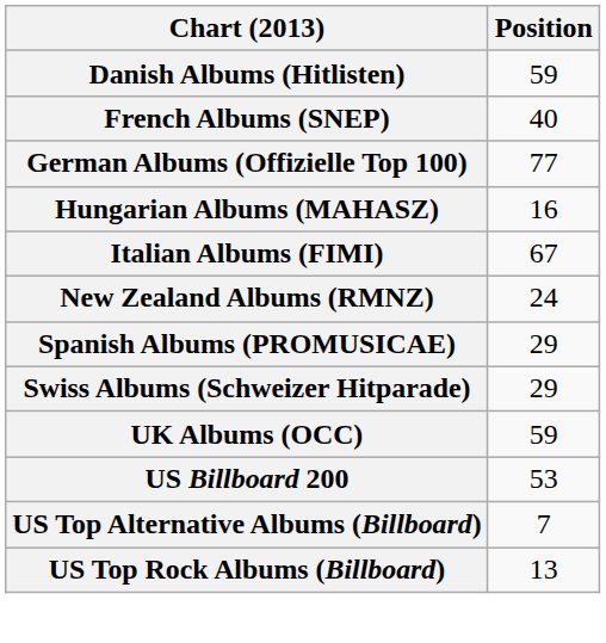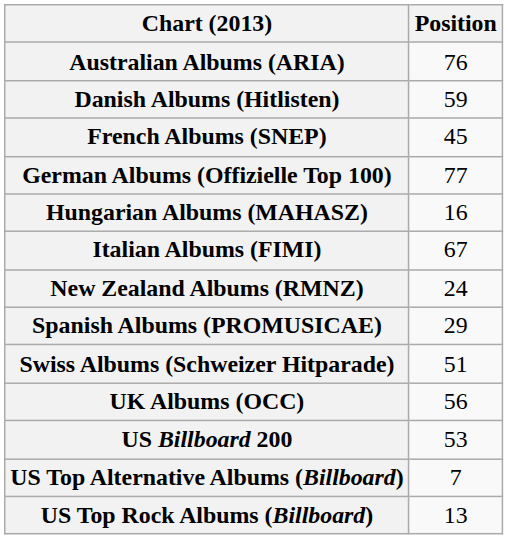 <table class="wikitable plainrowheaders sortable" style="text-align:center">
 <tr>
 <th scope="col">Chart (2013)</th>
 <th scope="col">Position</th>
+</tr>
+<tr>
+<th scope="row">Australian Albums (ARIA)</th>
+<td>76</td>
 </tr>
 <tr>
 <th scope="row">Danish Albums (Hitlisten)</th>
 <td>59</td>
 </tr>
 <tr>
 <th scope="row">French Albums (SNEP)</th>
-<td>40</td>
+<td>45</td>
 </tr>
 <tr>
 <th scope="row">German Albums (Offizielle Top 100)</th>
 <td>77</td>
 </tr>
 <tr>
 <th scope="row">Hungarian Albums (MAHASZ)</th>
 <td>16</td>
 </tr>
 <tr>
 <th scope="row">Italian Albums (FIMI)</th>
 <td>67</td>
 </tr>
 <tr>
 <th scope="row">New Zealand Albums (RMNZ)</th>
 <td>24</td>
 </tr>
 <tr>
 <th scope="row">Spanish Albums (PROMUSICAE)</th>
 <td>29</td>
 </tr>
 <tr>
 <th scope="row">Swiss Albums (Schweizer Hitparade)</th>
-<td>29</td>
+<td>51</td>
 </tr>
 <tr>
 <th scope="row">UK Albums (OCC)</th>
-<td>59</td>
+<td>56</td>
 </tr>
 <tr>
 <th scope="row">US <em>Billboard</em> 200</th>
 <td>53</td>
 </tr>
 <tr>
 <th scope="row">US Top Alternative Albums (<em>Billboard</em>)</th>
 <td>7</td>
 </tr>
 <tr>
 <th scope="row">US Top Rock Albums (<em>Billboard</em>)</th>
 <td>13</td>
 </tr>
 </table>
